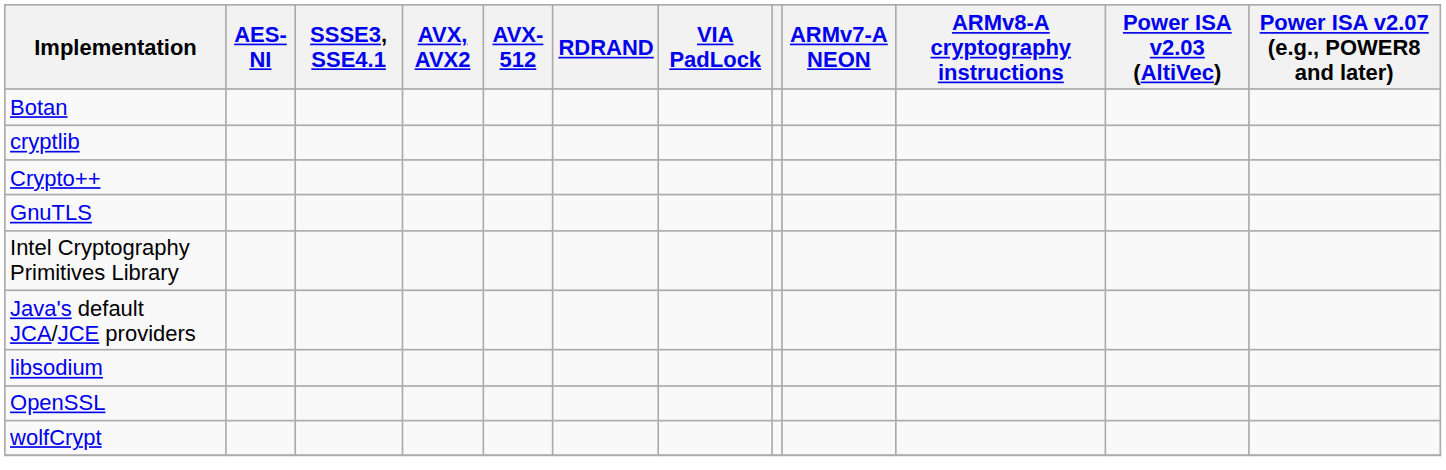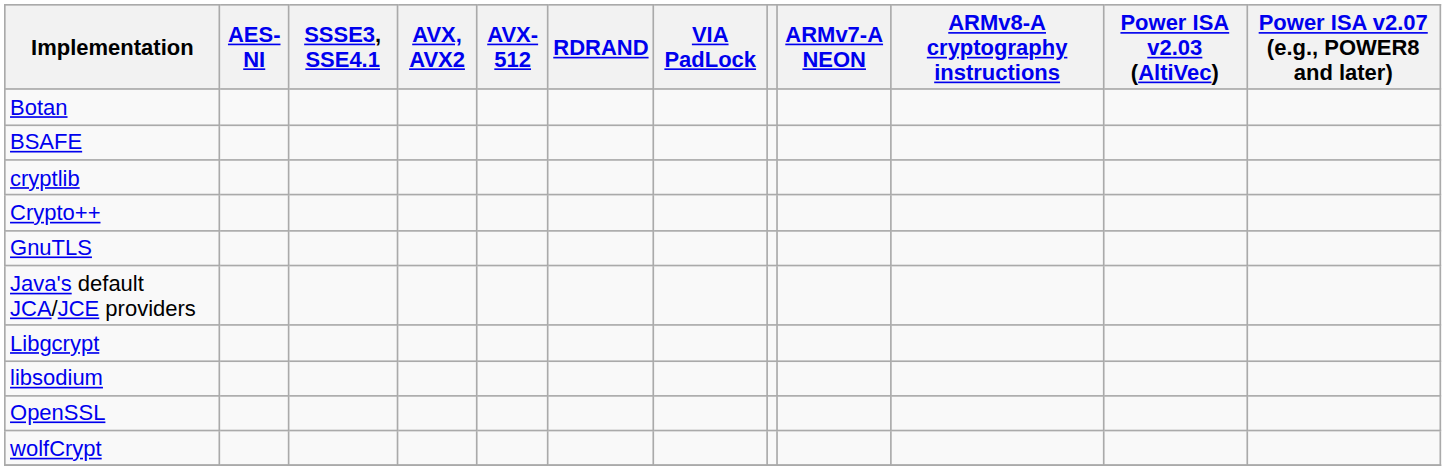 <table class="wikitable sortable sort-under" style="text-align: left; font-size: smaller">
 <tr>
 <th>Implementation</th>
 <th><a href='#'>AES-NI</a></th>
 <th><a href='#'>SSSE3</a>, <a href='#'>SSE4.1</a></th>
 <th><a href='#'>AVX, AVX2</a></th>
 <th><a href='#'>AVX-512</a></th>
 <th><a href='#'>RDRAND</a></th>
 <th><a href='#'>VIA PadLock</a></th>
 <th></th>
 <th><a href='#'>ARMv7-A NEON</a></th>
 <th><a href='#'>ARMv8-A cryptography instructions</a></th>
 <th><a href='#'>Power ISA v2.03</a> (<a href='#'>AltiVec</a>)</th>
 <th><a href='#'>Power ISA v2.07</a> (e.g., POWER8 and later)</th>
 </tr>
 <tr>
 <td><a href='#'>Botan</a></td>
+<td></td>
+<td></td>
+<td></td>
+<td></td>
+<td></td>
+<td></td>
+<td></td>
+<td></td>
+<td></td>
+<td></td>
+<td></td>
+</tr>
+<tr>
+<td><a href='#'>BSAFE</a></td>
 <td></td>
 <td></td>
 <td></td>
 <td></td>
 <td></td>
 <td></td>
 <td></td>
 <td></td>
 <td></td>
 <td></td>
 <td></td>
 </tr>
 <tr>
 <td><a href='#'>cryptlib</a></td>
 <td></td>
 <td></td>
 <td></td>
 <td></td>
 <td></td>
 <td></td>
 <td></td>
 <td></td>
 <td></td>
 <td></td>
 <td></td>
 </tr>
 <tr>
 <td><a href='#'>Crypto++</a></td>
 <td></td>
 <td></td>
 <td></td>
 <td></td>
 <td></td>
 <td></td>
 <td></td>
 <td></td>
 <td></td>
 <td></td>
 <td></td>
 </tr>
 <tr>
 <td><a href='#'>GnuTLS</a></td>
 <td></td>
 <td></td>
 <td></td>
 <td></td>
 <td></td>
 <td></td>
 <td></td>
 <td></td>
 <td></td>
 <td></td>
 <td></td>
 </tr>
 <tr>
-<td>Intel Cryptography Primitives Library</td>
+<td><a href='#'>Java's</a> default <a href='#'>JCA</a>/<a href='#'>JCE</a> providers</td>
 <td></td>
 <td></td>
 <td></td>
 <td></td>
 <td></td>
 <td></td>
 <td></td>
 <td></td>
 <td></td>
 <td></td>
 <td></td>
 </tr>
 <tr>
-<td><a href='#'>Java's</a> default <a href='#'>JCA</a>/<a href='#'>JCE</a> providers</td>
+<td><a href='#'>Libgcrypt</a></td>
 <td></td>
 <td></td>
 <td></td>
 <td></td>
 <td></td>
 <td></td>
 <td></td>
 <td></td>
 <td></td>
 <td></td>
 <td></td>
 </tr>
 <tr>
 <td><a href='#'>libsodium</a></td>
 <td></td>
 <td></td>
 <td></td>
 <td></td>
 <td></td>
 <td></td>
 <td></td>
 <td></td>
 <td></td>
 <td></td>
 <td></td>
 </tr>
 <tr>
 <td><a href='#'>OpenSSL</a></td>
 <td></td>
 <td></td>
 <td></td>
 <td></td>
 <td></td>
 <td></td>
 <td></td>
 <td></td>
 <td></td>
 <td></td>
 <td></td>
 </tr>
 <tr>
 <td><a href='#'>wolfCrypt</a></td>
 <td></td>
 <td></td>
 <td></td>
 <td></td>
 <td></td>
 <td></td>
 <td></td>
 <td></td>
 <td></td>
 <td></td>
 <td></td>
 </tr>
 <tr>
 </tr>
 </table>
